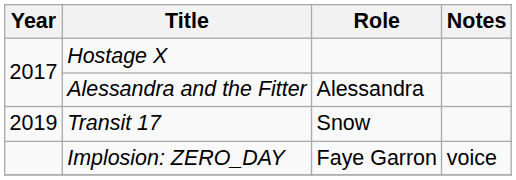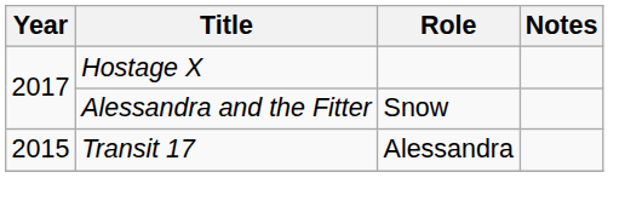 <table class="wikitable">
 <tr>
 <th>Year</th>
 <th>Title</th>
 <th>Role</th>
 <th>Notes</th>
 </tr>
 <tr>
 <td rowspan="2">2017</td>
 <td><em>Hostage X</em></td>
 <td></td>
 <td></td>
 </tr>
 <tr>
 <td><em>Alessandra and the Fitter</em></td>
+<td>Snow</td>
+<td></td>
+</tr>
+<tr>
+<td>2015</td>
+<td><em>Transit 17</em></td>
 <td>Alessandra</td>
 <td></td>
 </tr>
 <tr>
-<td>2019</td>
-<td><em>Transit 17</em></td>
-<td>Snow</td>
-<td></td>
-</tr>
-<tr>
-<td></td>
-<td><em>Implosion: ZERO_DAY</em></td>
-<td>Faye Garron</td>
-<td>voice</td>
-</tr>
-<tr>
 </tr>
 </table>
